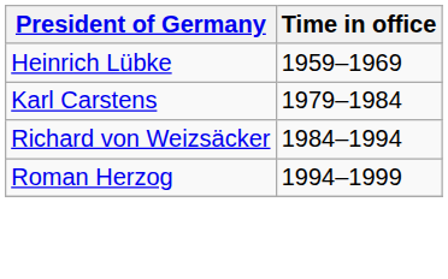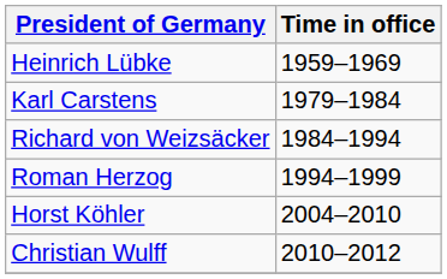 <table class="wikitable">
 <tr>
 <th><a href='#'>President of Germany</a></th>
 <th>Time in office</th>
 </tr>
 <tr>
 <td><a href='#'>Heinrich Lübke</a></td>
 <td>1959–1969</td>
 </tr>
 <tr>
 <td><a href='#'>Karl Carstens</a></td>
 <td>1979–1984</td>
 </tr>
 <tr>
 <td><a href='#'>Richard von Weizsäcker</a></td>
 <td>1984–1994</td>
 </tr>
 <tr>
 <td><a href='#'>Roman Herzog</a></td>
 <td>1994–1999</td>
 </tr>
 <tr>
+<td><a href='#'>Horst Köhler</a></td>
+<td>2004–2010</td>
+</tr>
+<tr>
+<td><a href='#'>Christian Wulff</a></td>
+<td>2010–2012</td>
+</tr>
+<tr>
 </tr>
 </table>
